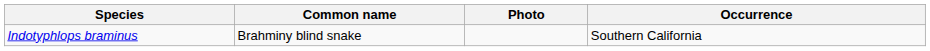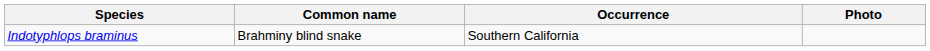 <table width=90% class="wikitable">
 <tr>
 <th width=25%>Species</th>
 <th width=25%>Common name</th>
+<th>Occurrence</th>
 <th>Photo</th>
-<th>Occurrence</th>
 </tr>
 <tr>
 <td><em><a href='#'>Indotyphlops braminus</a></em> </td>
 <td>Brahminy blind snake</td>
+<td>Southern California</td>
 <td></td>
-<td>Southern California</td>
 </tr>
 </table>
